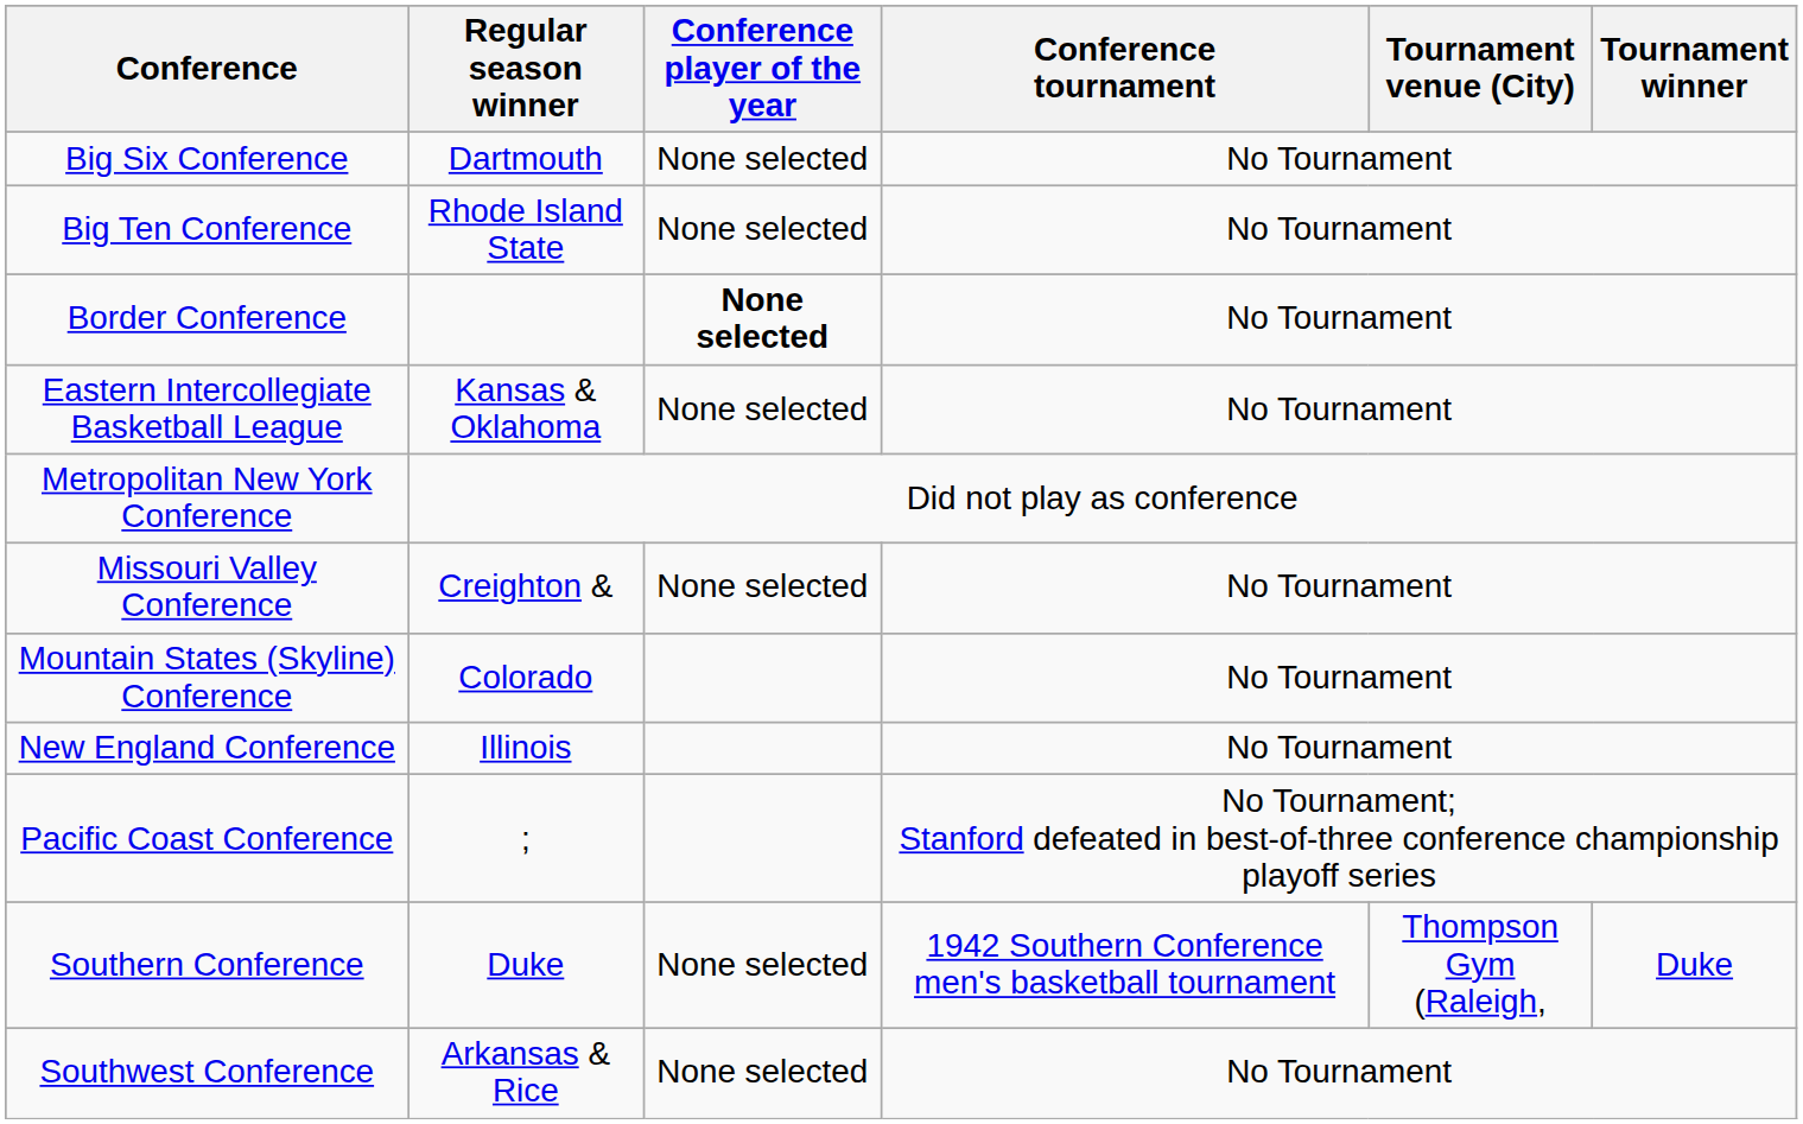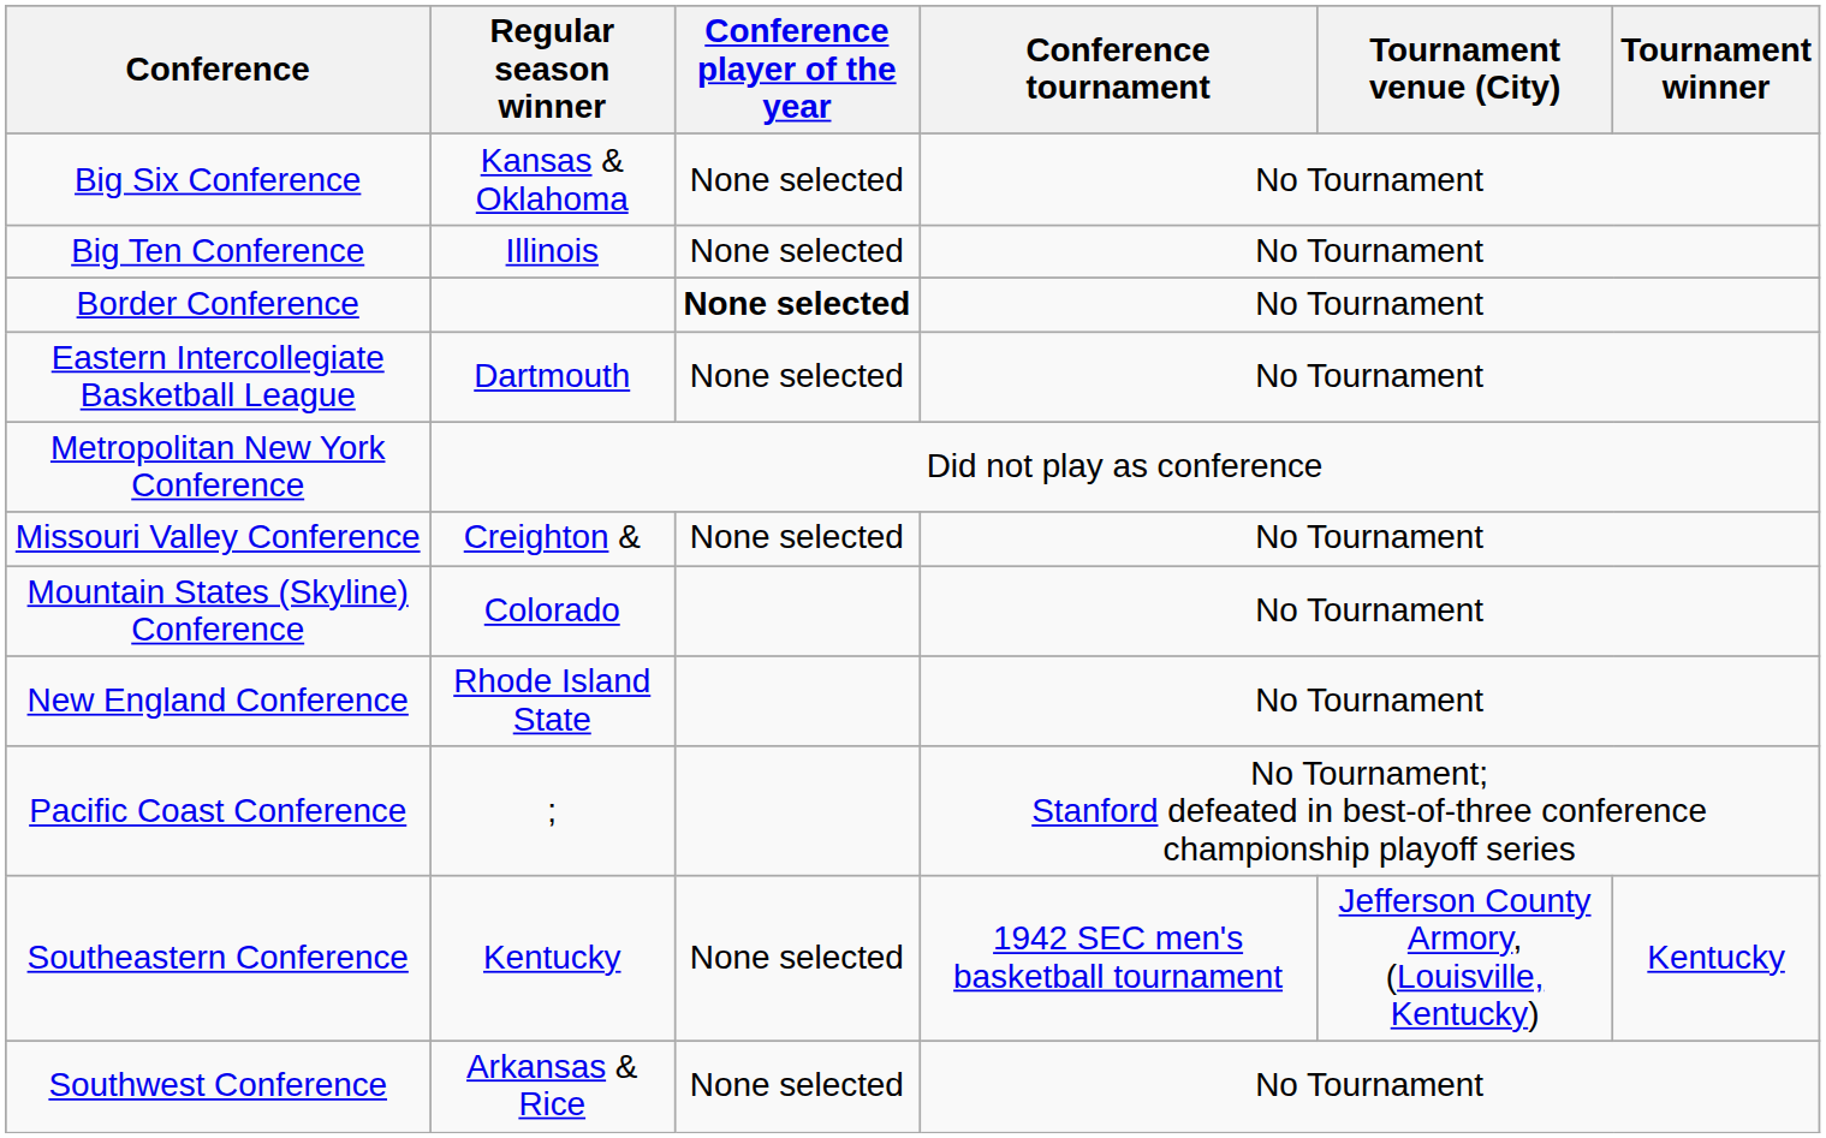 <table class="wikitable" style="text-align:center;">
 <tr>
 <th>Conference</th>
 <th>Regular <br> season winner</th>
 <th><a href='#'>Conference <br> player of the year</a></th>
 <th>Conference <br> tournament</th>
 <th>Tournament <br> venue (City)</th>
 <th>Tournament <br> winner</th>
 </tr>
 <tr>
 <td><a href='#'>Big Six Conference</a></td>
-<td><a href='#'>Dartmouth</a></td>
+<td><a href='#'>Kansas</a> & <a href='#'>Oklahoma</a></td>
 <td>None selected</td>
 <td colspan=3>No Tournament</td>
 </tr>
 <tr>
 <td><a href='#'>Big Ten Conference</a></td>
-<td><a href='#'>Rhode Island State</a></td>
+<td><a href='#'>Illinois</a></td>
 <td>None selected</td>
 <td colspan=3>No Tournament</td>
 </tr>
 <tr>
 <td><a href='#'>Border Conference</a></td>
 <td></td>
 <td><strong>None selected</strong></td>
 <td colspan=3>No Tournament</td>
 </tr>
 <tr>
 <td><a href='#'>Eastern Intercollegiate Basketball League</a></td>
-<td><a href='#'>Kansas</a> & <a href='#'>Oklahoma</a></td>
+<td><a href='#'>Dartmouth</a></td>
 <td>None selected</td>
 <td colspan=3>No Tournament</td>
 </tr>
 <tr>
 <td><a href='#'>Metropolitan New York Conference</a></td>
 <td colspan=5>Did not play as conference</td>
 </tr>
 <tr>
 <td><a href='#'>Missouri Valley Conference</a></td>
 <td><a href='#'>Creighton</a> & </td>
 <td>None selected</td>
 <td colspan=3>No Tournament</td>
 </tr>
 <tr>
 <td><a href='#'>Mountain States (Skyline) Conference</a></td>
 <td><a href='#'>Colorado</a></td>
 <td></td>
 <td colspan=3>No Tournament</td>
 </tr>
 <tr>
 <td><a href='#'>New England Conference</a></td>
-<td><a href='#'>Illinois</a></td>
+<td><a href='#'>Rhode Island State</a></td>
 <td></td>
 <td colspan=3>No Tournament</td>
 </tr>
 <tr>
 <td><a href='#'>Pacific Coast Conference</a></td>
 <td>; </td>
 <td></td>
 <td colspan=3>No Tournament;<br><a href='#'>Stanford</a> defeated  in best-of-three conference championship playoff series</td>
 </tr>
 <tr>
-<td><a href='#'>Southern Conference</a></td>
-<td><a href='#'>Duke</a></td>
+<td><a href='#'>Southeastern Conference</a></td>
+<td><a href='#'>Kentucky</a></td>
 <td>None selected</td>
-<td><a href='#'>1942 Southern Conference men's basketball tournament</a></td>
-<td><a href='#'>Thompson Gym</a><br>(<a href='#'>Raleigh</a>, </td>
-<td><a href='#'>Duke</a></td>
+<td><a href='#'>1942 SEC men's basketball tournament</a></td>
+<td><a href='#'>Jefferson County Armory</a>,<br>(<a href='#'>Louisville, Kentucky</a>)</td>
+<td><a href='#'>Kentucky</a></td>
 </tr>
 <tr>
 <td><a href='#'>Southwest Conference</a></td>
 <td><a href='#'>Arkansas</a> & <a href='#'>Rice</a></td>
 <td>None selected</td>
 <td colspan=3>No Tournament</td>
 </tr>
 </table>
